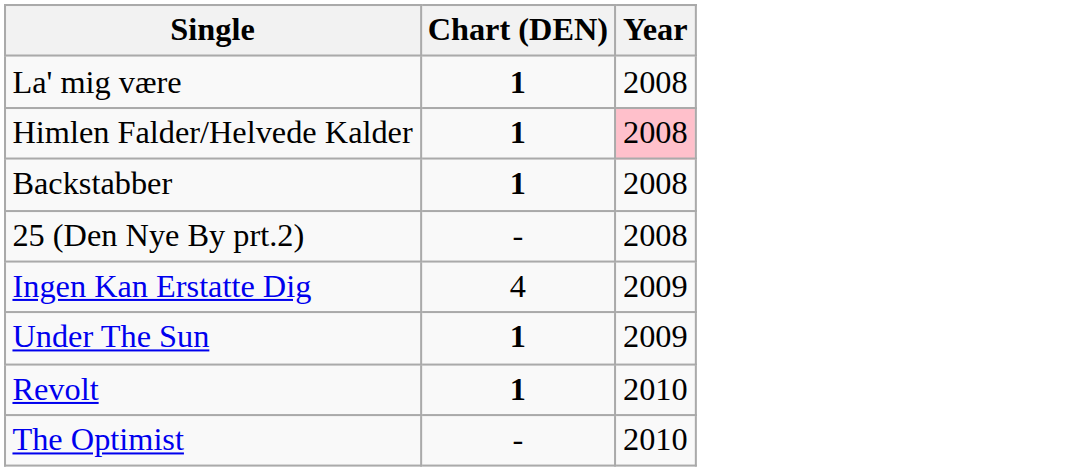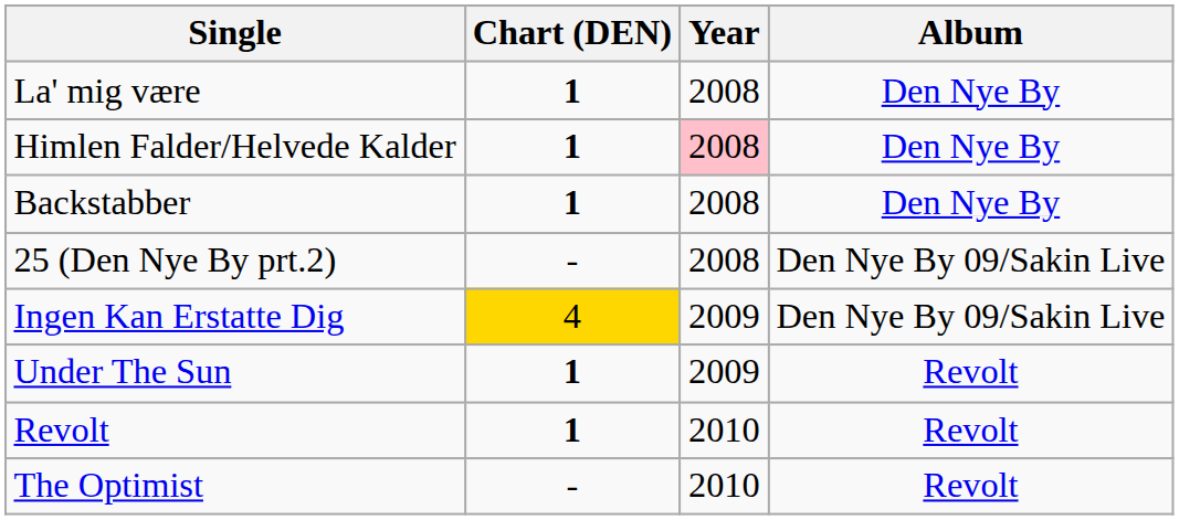 <table class="wikitable">
 <tr>
 <th>Single</th>
 <th>Chart (DEN)</th>
 <th>Year</th>
+<th>Album</th>
 </tr>
 <tr>
 <td>La' mig være</td>
 <td align="center"><strong>1</strong></td>
 <td>2008</td>
+<td align="center"><a href='#'>Den Nye By</a></td>
 </tr>
 <tr>
 <td>Himlen Falder/Helvede Kalder</td>
 <td align="center"><strong>1</strong></td>
 <td style="background: pink;">2008</td>
+<td align="center"><a href='#'>Den Nye By</a></td>
 </tr>
 <tr>
 <td>Backstabber</td>
 <td align="center"><strong>1</strong></td>
 <td>2008</td>
+<td align="center"><a href='#'>Den Nye By</a></td>
 </tr>
 <tr>
 <td>25 (Den Nye By prt.2)</td>
 <td align="center">-</td>
 <td>2008</td>
+<td>Den Nye By 09/Sakin Live</td>
 </tr>
 <tr>
 <td><a href='#'>Ingen Kan Erstatte Dig</a></td>
-<td align="center">4</td>
+<td align="center" style="background: gold;">4</td>
 <td>2009</td>
+<td>Den Nye By 09/Sakin Live</td>
 </tr>
 <tr>
 <td><a href='#'>Under The Sun</a></td>
 <td align="center"><strong>1</strong></td>
 <td>2009</td>
+<td align="center"><a href='#'>Revolt</a></td>
 </tr>
 <tr>
 <td><a href='#'>Revolt</a></td>
 <td align="center"><strong>1</strong></td>
 <td>2010</td>
+<td align="center"><a href='#'>Revolt</a></td>
 </tr>
 <tr>
 <td><a href='#'>The Optimist</a></td>
 <td align="center">-</td>
 <td>2010</td>
+<td align="center"><a href='#'>Revolt</a></td>
 </tr>
 </table>
